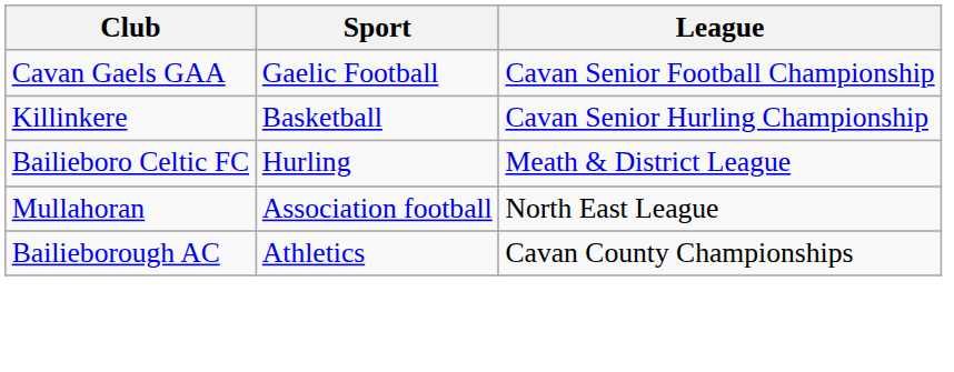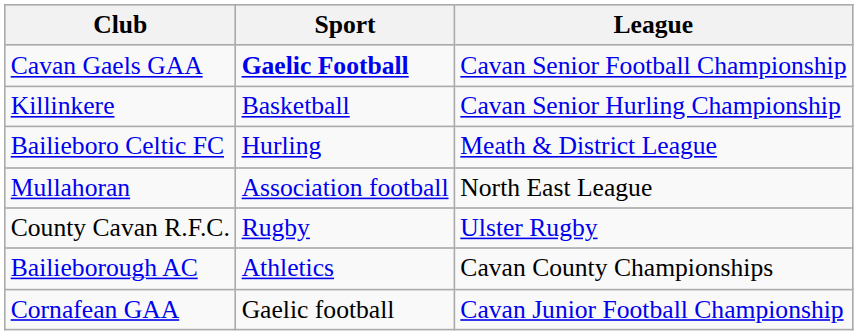 <table class="wikitable">
 <tr>
 <th>Club</th>
 <th>Sport</th>
 <th>League</th>
 </tr>
 <tr>
 <td><a href='#'>Cavan Gaels GAA</a></td>
-<td><a href='#'>Gaelic Football</a></td>
+<td><strong><a href='#'>Gaelic Football</a></strong></td>
 <td><a href='#'>Cavan Senior Football Championship</a></td>
 </tr>
 <tr>
 <td><a href='#'>Killinkere</a></td>
 <td><a href='#'>Basketball</a></td>
 <td><a href='#'>Cavan Senior Hurling Championship</a></td>
 </tr>
 <tr>
 <td><a href='#'>Bailieboro Celtic FC</a></td>
 <td><a href='#'>Hurling</a></td>
 <td><a href='#'>Meath & District League</a></td>
 </tr>
 <tr>
 <td><a href='#'>Mullahoran</a></td>
 <td><a href='#'>Association football</a></td>
 <td>North East League</td>
 </tr>
 <tr>
+<td>County Cavan R.F.C.</td>
+<td><a href='#'>Rugby</a></td>
+<td><a href='#'>Ulster Rugby</a></td>
+</tr>
+<tr>
 <td><a href='#'>Bailieborough AC</a></td>
 <td><a href='#'>Athletics</a></td>
 <td>Cavan County Championships</td>
 </tr>
+<tr>
+<td><a href='#'>Cornafean GAA</a></td>
+<td>Gaelic football</td>
+<td><a href='#'>Cavan Junior Football Championship</a></td>
+</tr>
 </table>
